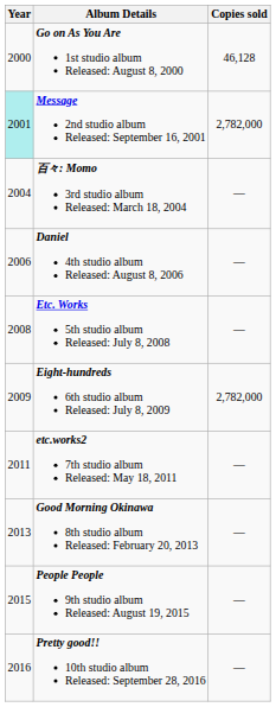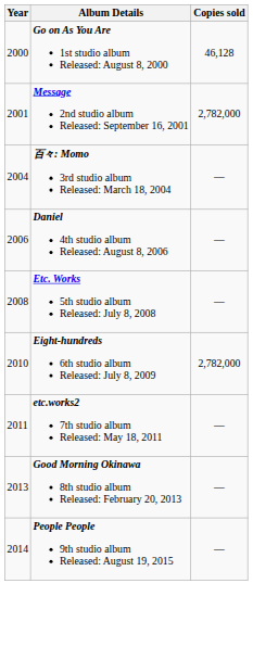 <table class="wikitable">
 <tr>
 <th>Year</th>
 <th>Album Details</th>
 <th>Copies sold</th>
 </tr>
 <tr>
 <td>2000</td>
 <td><strong><em>Go on As You Are</em></strong><br><ul><li>1st studio album</li><li>Released: August 8, 2000</li></ul></td>
 <td align="center">46,128</td>
 </tr>
 <tr>
-<td style="background: paleturquoise;">2001</td>
+<td>2001</td>
 <td><strong><em><a href='#'>Message</a></em></strong><br><ul><li>2nd studio album</li><li>Released: September 16, 2001</li></ul></td>
 <td align="center">2,782,000 </td>
 </tr>
 <tr>
 <td>2004</td>
 <td><strong><em>百々: Momo</em></strong><br><ul><li>3rd studio album</li><li>Released: March 18, 2004</li></ul></td>
 <td align="center">—</td>
 </tr>
 <tr>
 <td>2006</td>
 <td><strong><em>Daniel</em></strong><br><ul><li>4th studio album</li><li>Released: August 8, 2006</li></ul></td>
 <td align="center">—</td>
 </tr>
 <tr>
 <td>2008</td>
 <td><strong><em><a href='#'>Etc. Works</a></em></strong><br><ul><li>5th studio album</li><li>Released: July 8, 2008</li></ul></td>
 <td align="center">—</td>
 </tr>
 <tr>
-<td>2009</td>
+<td>2010</td>
 <td><strong><em>Eight-hundreds</em></strong><br><ul><li>6th studio album</li><li>Released: July 8, 2009</li></ul></td>
 <td align="center">2,782,000 </td>
 </tr>
 <tr>
 <td>2011</td>
 <td><strong><em>etc.works2</em></strong><br><ul><li>7th studio album</li><li>Released: May 18, 2011</li></ul></td>
 <td align="center">—</td>
 </tr>
 <tr>
 <td>2013</td>
 <td><strong><em>Good Morning Okinawa</em></strong><br><ul><li>8th studio album</li><li>Released: February 20, 2013</li></ul></td>
 <td align="center">—</td>
 </tr>
 <tr>
-<td>2015</td>
+<td>2014</td>
 <td><strong><em>People People</em></strong><br><ul><li>9th studio album</li><li>Released: August 19, 2015</li></ul></td>
 <td align="center">—</td>
 </tr>
-<tr>
-<td>2016</td>
-<td><strong><em>Pretty good!!</em></strong><br><ul><li>10th studio album</li><li>Released: September 28, 2016</li></ul></td>
-<td align="center">—</td>
-</tr>
 </table>
